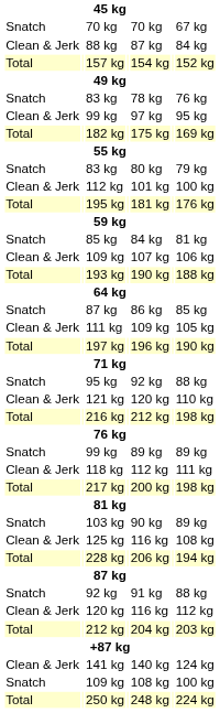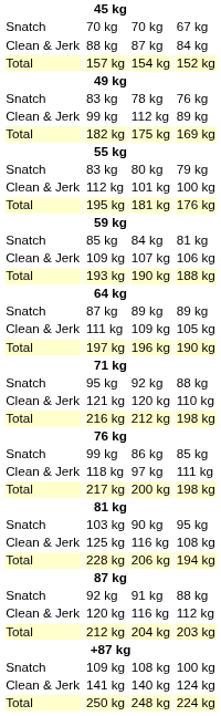 <table>
 <tr>
 <th colspan=7>45 kg</th>
 </tr>
 <tr>
 <td>Snatch</td>
 <td></td>
 <td>70 kg</td>
 <td></td>
 <td>70 kg</td>
 <td></td>
 <td>67 kg</td>
 </tr>
 <tr>
 <td>Clean & Jerk</td>
 <td></td>
 <td>88 kg</td>
 <td></td>
 <td>87 kg</td>
 <td></td>
 <td>84 kg</td>
 </tr>
 <tr bgcolor=ffffcc>
 <td>Total</td>
 <td></td>
 <td>157 kg</td>
 <td></td>
 <td>154 kg</td>
 <td></td>
 <td>152 kg</td>
 </tr>
 <tr>
 <th colspan=7>49 kg</th>
 </tr>
 <tr>
 <td>Snatch</td>
 <td></td>
 <td>83 kg</td>
 <td></td>
 <td>78 kg</td>
 <td></td>
 <td>76 kg</td>
 </tr>
 <tr>
 <td>Clean & Jerk</td>
 <td></td>
 <td>99 kg</td>
 <td></td>
-<td>97 kg</td>
+<td>112 kg</td>
 <td></td>
-<td>95 kg</td>
+<td>89 kg</td>
 </tr>
 <tr bgcolor=ffffcc>
 <td>Total</td>
 <td></td>
 <td>182 kg</td>
 <td></td>
 <td>175 kg</td>
 <td></td>
 <td>169 kg</td>
 </tr>
 <tr>
 <th colspan=7>55 kg</th>
 </tr>
 <tr>
 <td>Snatch</td>
 <td></td>
 <td>83 kg</td>
 <td></td>
 <td>80 kg</td>
 <td></td>
 <td>79 kg</td>
 </tr>
 <tr>
 <td>Clean & Jerk</td>
 <td></td>
 <td>112 kg</td>
 <td></td>
 <td>101 kg</td>
 <td></td>
 <td>100 kg</td>
 </tr>
 <tr bgcolor=ffffcc>
 <td>Total</td>
 <td></td>
 <td>195 kg</td>
 <td></td>
 <td>181 kg</td>
 <td></td>
 <td>176 kg</td>
 </tr>
 <tr>
 <th colspan=7>59 kg</th>
 </tr>
 <tr>
 <td>Snatch</td>
 <td></td>
 <td>85 kg</td>
 <td></td>
 <td>84 kg</td>
 <td></td>
 <td>81 kg</td>
 </tr>
 <tr>
 <td>Clean & Jerk</td>
 <td></td>
 <td>109 kg</td>
 <td></td>
 <td>107 kg</td>
 <td></td>
 <td>106 kg</td>
 </tr>
 <tr bgcolor=ffffcc>
 <td>Total</td>
 <td></td>
 <td>193 kg</td>
 <td></td>
 <td>190 kg</td>
 <td></td>
 <td>188 kg</td>
 </tr>
 <tr>
 <th colspan=7>64 kg</th>
 </tr>
 <tr>
 <td>Snatch</td>
 <td></td>
 <td>87 kg</td>
 <td></td>
-<td>86 kg</td>
+<td>89 kg</td>
 <td></td>
-<td>85 kg</td>
+<td>89 kg</td>
 </tr>
 <tr>
 <td>Clean & Jerk</td>
 <td></td>
 <td>111 kg</td>
 <td></td>
 <td>109 kg</td>
 <td></td>
 <td>105 kg</td>
 </tr>
 <tr bgcolor=ffffcc>
 <td>Total</td>
 <td></td>
 <td>197 kg</td>
 <td></td>
 <td>196 kg</td>
 <td></td>
 <td>190 kg</td>
 </tr>
 <tr>
 <th colspan=7>71 kg</th>
 </tr>
 <tr>
 <td>Snatch</td>
 <td></td>
 <td>95 kg</td>
 <td></td>
 <td>92 kg</td>
 <td></td>
 <td>88 kg</td>
 </tr>
 <tr>
 <td>Clean & Jerk</td>
 <td></td>
 <td>121 kg</td>
 <td></td>
 <td>120 kg</td>
 <td></td>
 <td>110 kg</td>
 </tr>
 <tr bgcolor=ffffcc>
 <td>Total</td>
 <td></td>
 <td>216 kg</td>
 <td></td>
 <td>212 kg</td>
 <td></td>
 <td>198 kg</td>
 </tr>
 <tr>
 <th colspan=7>76 kg</th>
 </tr>
 <tr>
 <td>Snatch</td>
 <td></td>
 <td>99 kg</td>
 <td></td>
-<td>89 kg</td>
+<td>86 kg</td>
 <td></td>
-<td>89 kg</td>
+<td>85 kg</td>
 </tr>
 <tr>
 <td>Clean & Jerk</td>
 <td></td>
 <td>118 kg</td>
 <td></td>
-<td>112 kg</td>
+<td>97 kg</td>
 <td></td>
 <td>111 kg</td>
 </tr>
 <tr bgcolor=ffffcc>
 <td>Total</td>
 <td></td>
 <td>217 kg</td>
 <td></td>
 <td>200 kg</td>
 <td></td>
 <td>198 kg</td>
 </tr>
 <tr>
 <th colspan=7>81 kg</th>
 </tr>
 <tr>
 <td>Snatch</td>
 <td></td>
 <td>103 kg</td>
 <td></td>
 <td>90 kg</td>
 <td></td>
-<td>89 kg</td>
+<td>95 kg</td>
 </tr>
 <tr>
 <td>Clean & Jerk</td>
 <td></td>
 <td>125 kg</td>
 <td></td>
 <td>116 kg</td>
 <td></td>
 <td>108 kg</td>
 </tr>
 <tr bgcolor=ffffcc>
 <td>Total</td>
 <td></td>
 <td>228 kg</td>
 <td></td>
 <td>206 kg</td>
 <td></td>
 <td>194 kg</td>
 </tr>
 <tr>
 <th colspan=7>87 kg</th>
 </tr>
 <tr>
 <td>Snatch</td>
 <td></td>
 <td>92 kg</td>
 <td></td>
 <td>91 kg</td>
 <td></td>
 <td>88 kg</td>
 </tr>
 <tr>
 <td>Clean & Jerk</td>
 <td></td>
 <td>120 kg</td>
 <td></td>
 <td>116 kg</td>
 <td></td>
 <td>112 kg</td>
 </tr>
 <tr bgcolor=ffffcc>
 <td>Total</td>
 <td></td>
 <td>212 kg</td>
 <td></td>
 <td>204 kg</td>
 <td></td>
 <td>203 kg</td>
 </tr>
 <tr>
 <th colspan=7>+87 kg</th>
 </tr>
 <tr>
+<td>Snatch</td>
+<td></td>
+<td>109 kg</td>
+<td></td>
+<td>108 kg</td>
+<td></td>
+<td>100 kg</td>
+</tr>
+<tr>
 <td>Clean & Jerk</td>
 <td></td>
 <td>141 kg</td>
 <td></td>
 <td>140 kg</td>
 <td></td>
 <td>124 kg</td>
-</tr>
-<tr>
-<td>Snatch</td>
-<td></td>
-<td>109 kg</td>
-<td></td>
-<td>108 kg</td>
-<td></td>
-<td>100 kg</td>
 </tr>
 <tr bgcolor=ffffcc>
 <td>Total</td>
 <td></td>
 <td>250 kg</td>
 <td></td>
 <td>248 kg</td>
 <td></td>
 <td>224 kg</td>
 </tr>
 </table>
